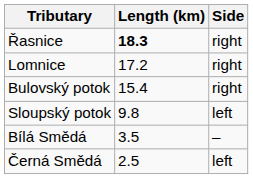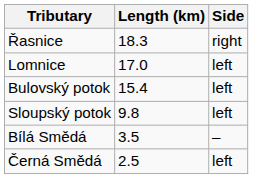 <table class="wikitable">
 <tr>
 <th>Tributary</th>
 <th>Length (km)</th>
 <th>Side</th>
 </tr>
 <tr>
 <td>Řasnice</td>
-<td><strong>18.3</strong></td>
+<td>18.3</td>
 <td>right</td>
 </tr>
 <tr>
 <td>Lomnice</td>
-<td>17.2</td>
-<td>right</td>
+<td>17.0</td>
+<td>left</td>
 </tr>
 <tr>
 <td>Bulovský potok</td>
 <td>15.4</td>
-<td>right</td>
+<td>left</td>
 </tr>
 <tr>
 <td>Sloupský potok</td>
 <td>9.8</td>
 <td>left</td>
 </tr>
 <tr>
 <td>Bílá Smědá</td>
 <td>3.5</td>
 <td>–</td>
 </tr>
 <tr>
 <td>Černá Smědá</td>
 <td>2.5</td>
 <td>left</td>
 </tr>
 </table>
